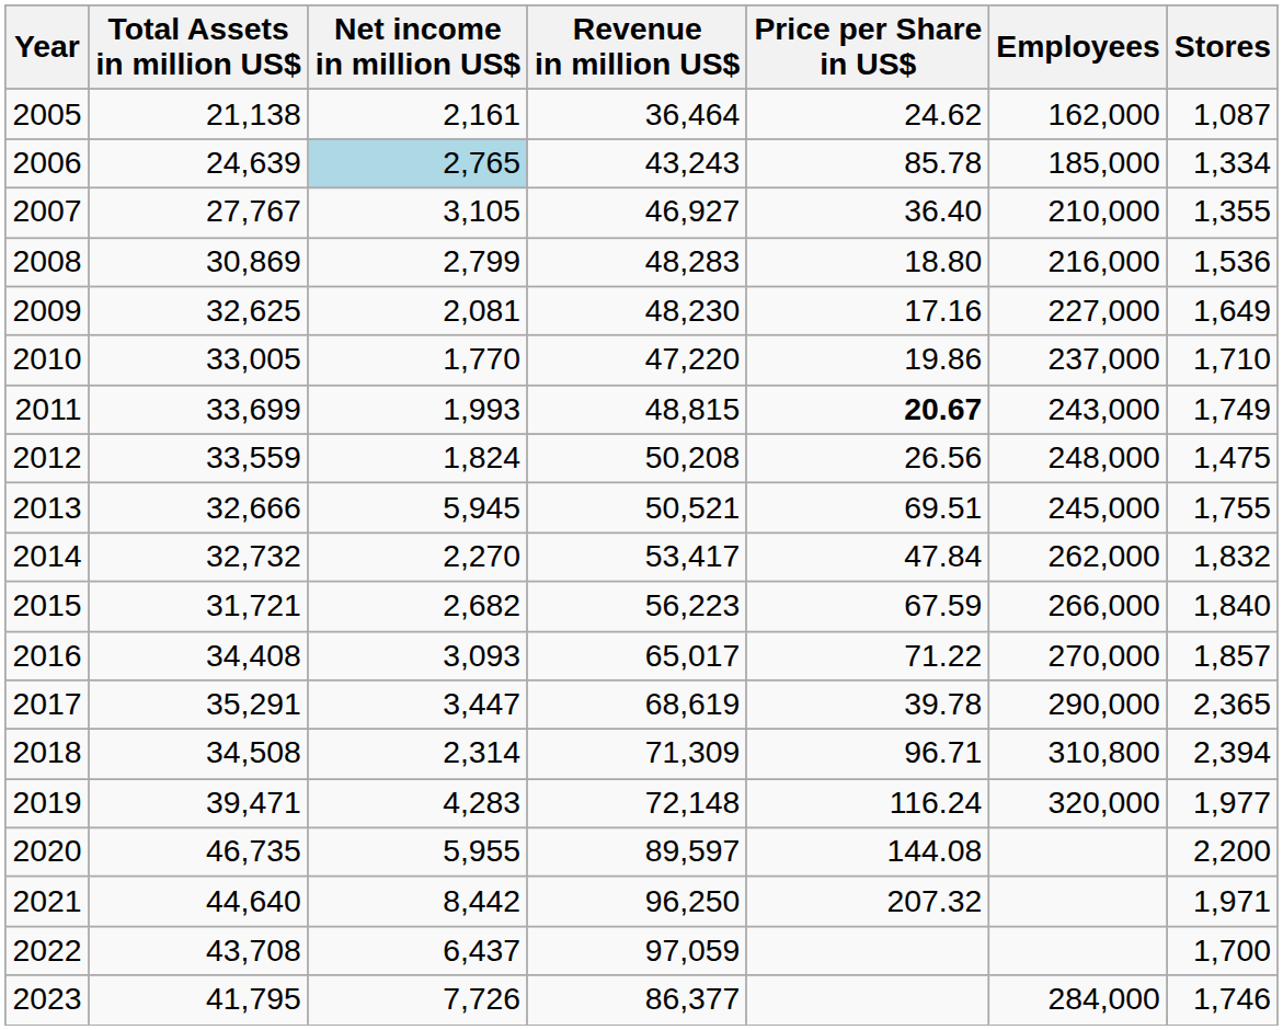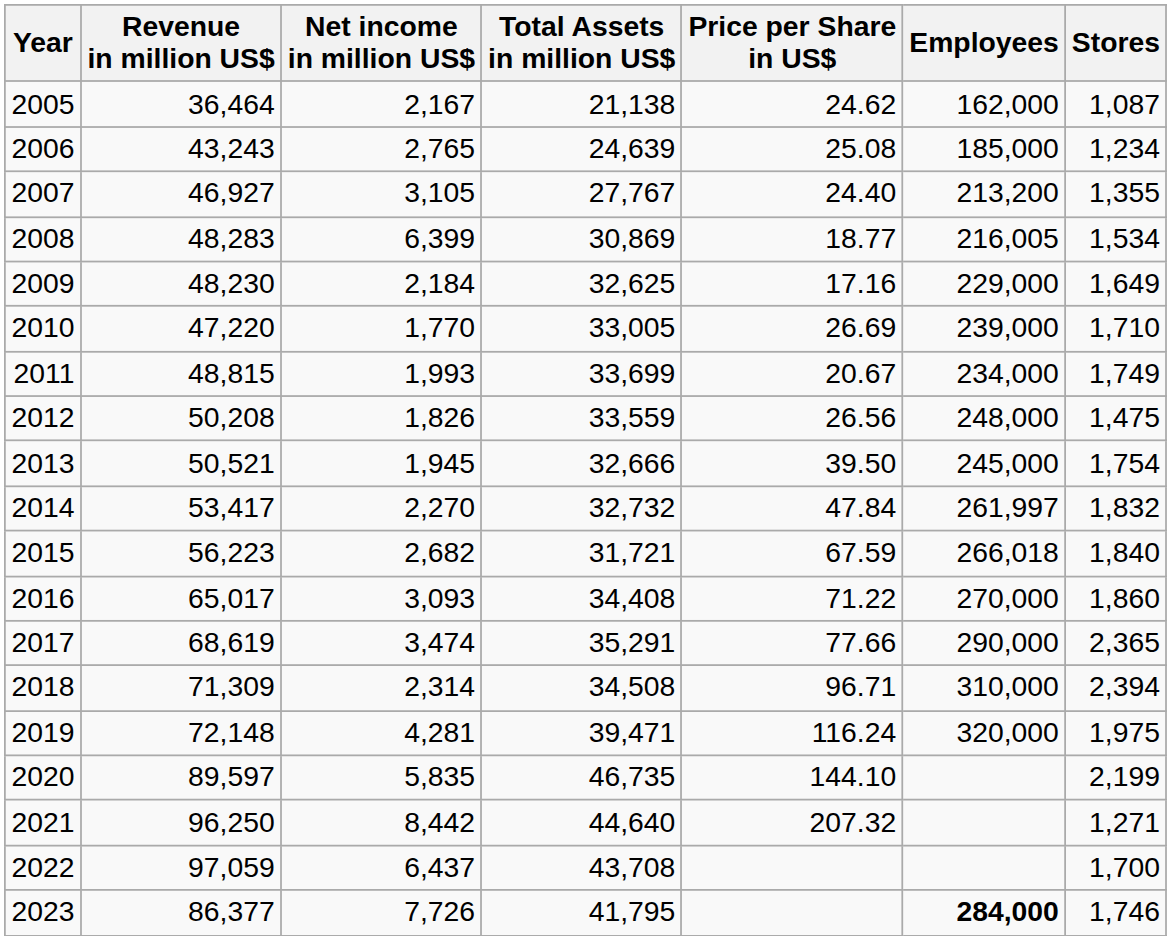 <table class="wikitable float-left" style="text-align: right;">
 <tr>
 <th>Year</th>
+<th>Revenue<br>in million US$</th>
+<th>Net income<br>in million US$</th>
 <th>Total Assets<br>in million US$</th>
-<th>Net income<br>in million US$</th>
-<th>Revenue<br>in million US$</th>
 <th>Price per Share<br>in US$</th>
 <th>Employees</th>
 <th>Stores</th>
 </tr>
 <tr>
 <td>2005</td>
+<td>36,464</td>
+<td>2,167</td>
 <td>21,138</td>
-<td>2,161</td>
-<td>36,464</td>
 <td>24.62</td>
 <td>162,000</td>
 <td>1,087</td>
 </tr>
 <tr>
 <td>2006</td>
+<td>43,243</td>
+<td>2,765</td>
 <td>24,639</td>
-<td style="background: lightblue;">2,765</td>
-<td>43,243</td>
-<td>85.78</td>
+<td>25.08</td>
 <td>185,000</td>
-<td>1,334</td>
+<td>1,234</td>
 </tr>
 <tr>
 <td>2007</td>
+<td>46,927</td>
+<td>3,105</td>
 <td>27,767</td>
-<td>3,105</td>
-<td>46,927</td>
-<td>36.40</td>
-<td>210,000</td>
+<td>24.40</td>
+<td>213,200</td>
 <td>1,355</td>
 </tr>
 <tr>
 <td>2008</td>
+<td>48,283</td>
+<td>6,399</td>
 <td>30,869</td>
-<td>2,799</td>
-<td>48,283</td>
-<td>18.80</td>
-<td>216,000</td>
-<td>1,536</td>
+<td>18.77</td>
+<td>216,005</td>
+<td>1,534</td>
 </tr>
 <tr>
 <td>2009</td>
+<td>48,230</td>
+<td>2,184</td>
 <td>32,625</td>
-<td>2,081</td>
-<td>48,230</td>
 <td>17.16</td>
-<td>227,000</td>
+<td>229,000</td>
 <td>1,649</td>
 </tr>
 <tr>
 <td>2010</td>
+<td>47,220</td>
+<td>1,770</td>
 <td>33,005</td>
-<td>1,770</td>
-<td>47,220</td>
-<td>19.86</td>
-<td>237,000</td>
+<td>26.69</td>
+<td>239,000</td>
 <td>1,710</td>
 </tr>
 <tr>
 <td>2011</td>
+<td>48,815</td>
+<td>1,993</td>
 <td>33,699</td>
-<td>1,993</td>
-<td>48,815</td>
-<td><strong>20.67</strong></td>
-<td>243,000</td>
+<td>20.67</td>
+<td>234,000</td>
 <td>1,749</td>
 </tr>
 <tr>
 <td>2012</td>
+<td>50,208</td>
+<td>1,826</td>
 <td>33,559</td>
-<td>1,824</td>
-<td>50,208</td>
 <td>26.56</td>
 <td>248,000</td>
 <td>1,475</td>
 </tr>
 <tr>
 <td>2013</td>
+<td>50,521</td>
+<td>1,945</td>
 <td>32,666</td>
-<td>5,945</td>
-<td>50,521</td>
-<td>69.51</td>
+<td>39.50</td>
 <td>245,000</td>
-<td>1,755</td>
+<td>1,754</td>
 </tr>
 <tr>
 <td>2014</td>
+<td>53,417</td>
+<td>2,270</td>
 <td>32,732</td>
-<td>2,270</td>
-<td>53,417</td>
 <td>47.84</td>
-<td>262,000</td>
+<td>261,997</td>
 <td>1,832</td>
 </tr>
 <tr>
 <td>2015</td>
+<td>56,223</td>
+<td>2,682</td>
 <td>31,721</td>
-<td>2,682</td>
-<td>56,223</td>
 <td>67.59</td>
-<td>266,000</td>
+<td>266,018</td>
 <td>1,840</td>
 </tr>
 <tr>
 <td>2016</td>
+<td>65,017</td>
+<td>3,093</td>
 <td>34,408</td>
-<td>3,093</td>
-<td>65,017</td>
 <td>71.22</td>
 <td>270,000</td>
-<td>1,857</td>
+<td>1,860</td>
 </tr>
 <tr>
 <td>2017</td>
+<td>68,619</td>
+<td>3,474</td>
 <td>35,291</td>
-<td>3,447</td>
-<td>68,619</td>
-<td>39.78</td>
+<td>77.66</td>
 <td>290,000</td>
 <td>2,365</td>
 </tr>
 <tr>
 <td>2018</td>
+<td>71,309</td>
+<td>2,314</td>
 <td>34,508</td>
-<td>2,314</td>
-<td>71,309</td>
 <td>96.71</td>
-<td>310,800</td>
+<td>310,000</td>
 <td>2,394</td>
 </tr>
 <tr>
 <td>2019</td>
+<td>72,148</td>
+<td>4,281</td>
 <td>39,471</td>
-<td>4,283</td>
-<td>72,148</td>
 <td>116.24</td>
 <td>320,000</td>
-<td>1,977</td>
+<td>1,975</td>
 </tr>
 <tr>
 <td>2020</td>
+<td>89,597</td>
+<td>5,835</td>
 <td>46,735</td>
-<td>5,955</td>
-<td>89,597</td>
-<td>144.08</td>
+<td>144.10</td>
 <td></td>
-<td>2,200</td>
+<td>2,199</td>
 </tr>
 <tr>
 <td>2021</td>
+<td>96,250</td>
+<td>8,442</td>
 <td>44,640</td>
-<td>8,442</td>
-<td>96,250</td>
 <td>207.32</td>
 <td></td>
-<td>1,971</td>
+<td>1,271</td>
 </tr>
 <tr>
 <td>2022</td>
+<td>97,059</td>
+<td>6,437</td>
 <td>43,708</td>
-<td>6,437</td>
-<td>97,059</td>
 <td></td>
 <td></td>
 <td>1,700</td>
 </tr>
 <tr>
 <td>2023</td>
+<td>86,377</td>
+<td>7,726</td>
 <td>41,795</td>
-<td>7,726</td>
-<td>86,377</td>
 <td></td>
-<td>284,000</td>
+<td><strong>284,000</strong></td>
 <td>1,746</td>
 </tr>
 </table>
